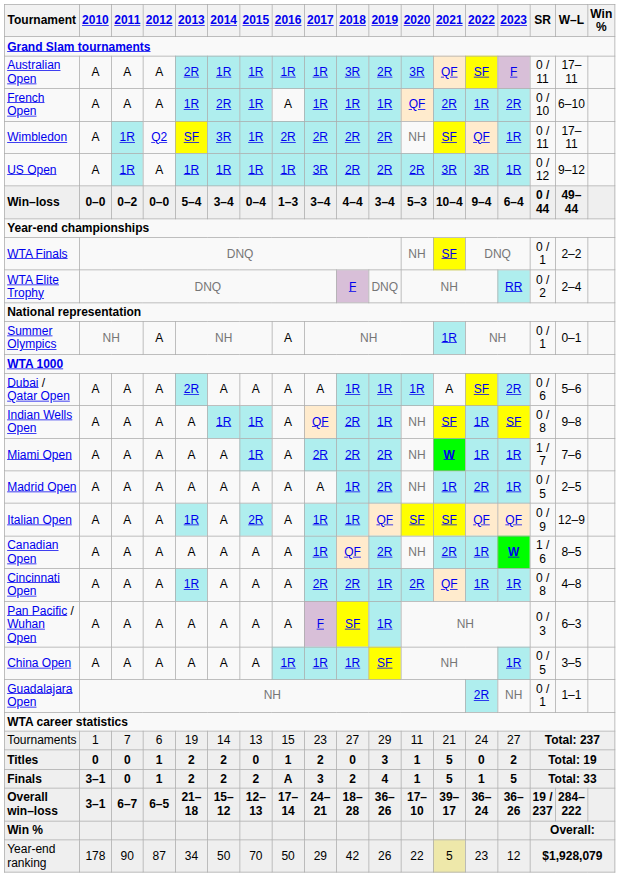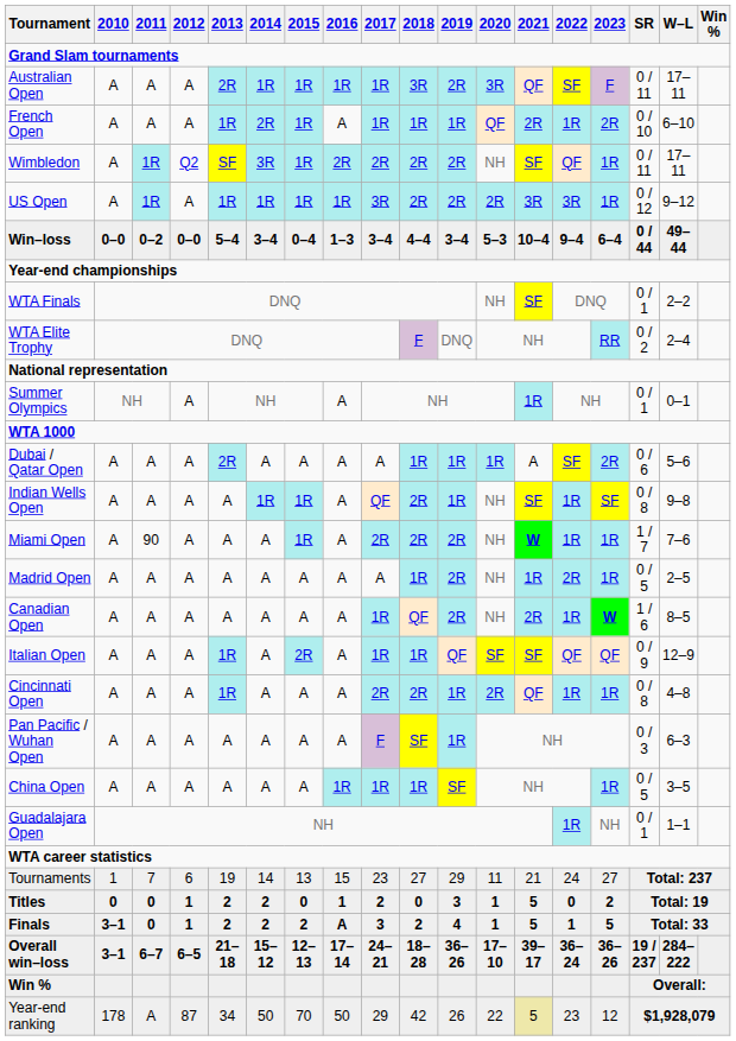 <table class=wikitable style=text-align:center>
 <tr>
 <th>Tournament</th>
 <th><a href='#'>2010</a></th>
 <th><a href='#'>2011</a></th>
 <th><a href='#'>2012</a></th>
 <th><a href='#'>2013</a></th>
 <th><a href='#'>2014</a></th>
 <th><a href='#'>2015</a></th>
 <th><a href='#'>2016</a></th>
 <th><a href='#'>2017</a></th>
 <th><a href='#'>2018</a></th>
 <th><a href='#'>2019</a></th>
 <th><a href='#'>2020</a></th>
 <th><a href='#'>2021</a></th>
 <th><a href='#'>2022</a></th>
 <th><a href='#'>2023</a></th>
 <th>SR</th>
 <th>W–L</th>
 <th>Win %</th>
 </tr>
 <tr>
 <td colspan="18" align="left"><strong><a href='#'>Grand Slam tournaments</a></strong></td>
 </tr>
 <tr>
 <td align=left><a href='#'>Australian Open</a></td>
 <td>A</td>
 <td>A</td>
 <td>A</td>
 <td bgcolor=afeeee><a href='#'>2R</a></td>
 <td bgcolor=afeeee><a href='#'>1R</a></td>
 <td bgcolor=afeeee><a href='#'>1R</a></td>
 <td bgcolor=afeeee><a href='#'>1R</a></td>
 <td bgcolor=afeeee><a href='#'>1R</a></td>
 <td bgcolor=afeeee><a href='#'>3R</a></td>
 <td bgcolor=afeeee><a href='#'>2R</a></td>
 <td bgcolor=afeeee><a href='#'>3R</a></td>
 <td bgcolor=ffebcd><a href='#'>QF</a></td>
 <td bgcolor=yellow><a href='#'>SF</a></td>
 <td bgcolor=thistle><a href='#'>F</a></td>
 <td>0 / 11</td>
 <td>17–11</td>
 <td></td>
 </tr>
 <tr>
 <td align=left><a href='#'>French Open</a></td>
 <td>A</td>
 <td>A</td>
 <td>A</td>
 <td bgcolor=afeeee><a href='#'>1R</a></td>
 <td bgcolor=afeeee><a href='#'>2R</a></td>
 <td bgcolor=afeeee><a href='#'>1R</a></td>
 <td>A</td>
 <td bgcolor=afeeee><a href='#'>1R</a></td>
 <td bgcolor=afeeee><a href='#'>1R</a></td>
 <td bgcolor=afeeee><a href='#'>1R</a></td>
 <td bgcolor=ffebcd><a href='#'>QF</a></td>
 <td bgcolor=afeeee><a href='#'>2R</a></td>
 <td bgcolor=afeeee><a href='#'>1R</a></td>
 <td bgcolor=afeeee><a href='#'>2R</a></td>
 <td>0 / 10</td>
 <td>6–10</td>
 <td></td>
 </tr>
 <tr>
 <td align=left><a href='#'>Wimbledon</a></td>
 <td>A</td>
 <td bgcolor=afeeee><a href='#'>1R</a></td>
 <td><a href='#'>Q2</a></td>
 <td bgcolor=yellow><a href='#'>SF</a></td>
 <td bgcolor=afeeee><a href='#'>3R</a></td>
 <td bgcolor=afeeee><a href='#'>1R</a></td>
 <td bgcolor=afeeee><a href='#'>2R</a></td>
 <td bgcolor=afeeee><a href='#'>2R</a></td>
 <td bgcolor=afeeee><a href='#'>2R</a></td>
 <td bgcolor=afeeee><a href='#'>2R</a></td>
 <td style=color:#767676>NH</td>
 <td bgcolor=yellow><a href='#'>SF</a></td>
 <td bgcolor=ffebcd><a href='#'>QF</a></td>
 <td bgcolor=afeeee><a href='#'>1R</a></td>
 <td>0 / 11</td>
 <td>17–11</td>
 <td></td>
 </tr>
 <tr>
 <td align=left><a href='#'>US Open</a></td>
 <td>A</td>
 <td bgcolor=afeeee><a href='#'>1R</a></td>
 <td>A</td>
 <td bgcolor=afeeee><a href='#'>1R</a></td>
 <td bgcolor=afeeee><a href='#'>1R</a></td>
 <td bgcolor=afeeee><a href='#'>1R</a></td>
 <td bgcolor=afeeee><a href='#'>1R</a></td>
 <td bgcolor=afeeee><a href='#'>3R</a></td>
 <td bgcolor=afeeee><a href='#'>2R</a></td>
 <td bgcolor=afeeee><a href='#'>2R</a></td>
 <td bgcolor=afeeee><a href='#'>2R</a></td>
 <td bgcolor=afeeee><a href='#'>3R</a></td>
 <td bgcolor=afeeee><a href='#'>3R</a></td>
 <td bgcolor=afeeee><a href='#'>1R</a></td>
 <td>0 / 12</td>
 <td>9–12</td>
 <td></td>
 </tr>
 <tr style=background:#efefef;font-weight:bold>
 <td style=text-align:left>Win–loss</td>
 <td>0–0</td>
 <td>0–2</td>
 <td>0–0</td>
 <td>5–4</td>
 <td>3–4</td>
 <td>0–4</td>
 <td>1–3</td>
 <td>3–4</td>
 <td>4–4</td>
 <td>3–4</td>
 <td>5–3</td>
 <td>10–4</td>
 <td>9–4</td>
 <td>6–4</td>
 <td>0 / 44</td>
 <td>49–44</td>
 <td></td>
 </tr>
 <tr>
 <td colspan="18" align="left"><strong>Year-end championships</strong></td>
 </tr>
 <tr>
 <td align=left><a href='#'>WTA Finals</a></td>
 <td style=color:#767676 colspan="10">DNQ</td>
 <td style=color:#767676>NH</td>
 <td bgcolor=yellow><a href='#'>SF</a></td>
 <td style=color:#767676 colspan="2">DNQ</td>
 <td>0 / 1</td>
 <td>2–2</td>
 <td></td>
 </tr>
 <tr>
 <td align="left"><a href='#'>WTA Elite Trophy</a></td>
 <td style=color:#767676 colspan="8">DNQ</td>
 <td bgcolor="thistle"><a href='#'>F</a></td>
 <td style=color:#767676>DNQ</td>
 <td colspan="3" style="color:#767676;">NH</td>
 <td bgcolor=afeeee><a href='#'>RR</a></td>
 <td>0 / 2</td>
 <td>2–4</td>
 <td></td>
 </tr>
 <tr>
 <td colspan="18" align="left"><strong>National representation</strong></td>
 </tr>
 <tr>
 <td align=left><a href='#'>Summer Olympics</a></td>
 <td style=color:#767676 colspan="2">NH</td>
 <td>A</td>
 <td style=color:#767676 colspan="3">NH</td>
 <td>A</td>
 <td style=color:#767676 colspan="4">NH</td>
 <td bgcolor=afeeee><a href='#'>1R</a></td>
 <td style=color:#767676 colspan="2">NH</td>
 <td>0 / 1</td>
 <td>0–1</td>
 <td></td>
 </tr>
 <tr>
 <td colspan="18" align="left"><strong><a href='#'>WTA 1000</a></strong></td>
 </tr>
 <tr>
 <td align=left><a href='#'>Dubai</a> / <a href='#'>Qatar Open</a></td>
 <td>A</td>
 <td>A</td>
 <td>A</td>
 <td bgcolor=afeeee><a href='#'>2R</a></td>
 <td>A</td>
 <td>A</td>
 <td>A</td>
 <td>A</td>
 <td bgcolor=afeeee><a href='#'>1R</a></td>
 <td bgcolor=afeeee><a href='#'>1R</a></td>
 <td bgcolor=afeeee><a href='#'>1R</a></td>
 <td>A</td>
 <td bgcolor=yellow><a href='#'>SF</a></td>
 <td bgcolor=afeeee><a href='#'>2R</a></td>
 <td>0 / 6</td>
 <td>5–6</td>
 <td></td>
 </tr>
 <tr>
 <td align=left><a href='#'>Indian Wells Open</a></td>
 <td>A</td>
 <td>A</td>
 <td>A</td>
 <td>A</td>
 <td bgcolor=afeeee><a href='#'>1R</a></td>
 <td bgcolor=afeeee><a href='#'>1R</a></td>
 <td>A</td>
 <td bgcolor=ffebcd><a href='#'>QF</a></td>
 <td bgcolor=afeeee><a href='#'>2R</a></td>
 <td bgcolor=afeeee><a href='#'>1R</a></td>
 <td style="color:#767676">NH</td>
 <td bgcolor=yellow><a href='#'>SF</a></td>
 <td bgcolor=afeeee><a href='#'>1R</a></td>
 <td bgcolor=yellow><a href='#'>SF</a></td>
 <td>0 / 8</td>
 <td>9–8</td>
 <td></td>
 </tr>
 <tr>
 <td align=left><a href='#'>Miami Open</a></td>
 <td>A</td>
-<td>A</td>
+<td>90</td>
 <td>A</td>
 <td>A</td>
 <td>A</td>
 <td bgcolor=afeeee><a href='#'>1R</a></td>
 <td>A</td>
 <td bgcolor=afeeee><a href='#'>2R</a></td>
 <td bgcolor=afeeee><a href='#'>2R</a></td>
 <td bgcolor=afeeee><a href='#'>2R</a></td>
 <td style="color:#767676">NH</td>
 <td bgcolor=lime><a href='#'><strong>W</strong></a></td>
 <td bgcolor=afeeee><a href='#'>1R</a></td>
 <td bgcolor=afeeee><a href='#'>1R</a></td>
 <td>1 / 7</td>
 <td>7–6</td>
 <td></td>
 </tr>
 <tr>
 <td align=left><a href='#'>Madrid Open</a></td>
 <td>A</td>
 <td>A</td>
 <td>A</td>
 <td>A</td>
 <td>A</td>
 <td>A</td>
 <td>A</td>
 <td>A</td>
 <td bgcolor=afeeee><a href='#'>1R</a></td>
 <td bgcolor=afeeee><a href='#'>2R</a></td>
 <td style="color:#767676">NH</td>
 <td bgcolor=afeeee><a href='#'>1R</a></td>
 <td bgcolor=afeeee><a href='#'>2R</a></td>
 <td bgcolor=afeeee><a href='#'>1R</a></td>
 <td>0 / 5</td>
 <td>2–5</td>
 <td></td>
 </tr>
 <tr>
+<td align=left><a href='#'>Canadian Open</a></td>
+<td>A</td>
+<td>A</td>
+<td>A</td>
+<td>A</td>
+<td>A</td>
+<td>A</td>
+<td>A</td>
+<td bgcolor=afeeee><a href='#'>1R</a></td>
+<td bgcolor=ffebcd><a href='#'>QF</a></td>
+<td bgcolor=afeeee><a href='#'>2R</a></td>
+<td style=color:#767676>NH</td>
+<td bgcolor=afeeee><a href='#'>2R</a></td>
+<td bgcolor=afeeee><a href='#'>1R</a></td>
+<td bgcolor="lime"><a href='#'><strong>W</strong></a></td>
+<td>1 / 6</td>
+<td>8–5</td>
+<td></td>
+</tr>
+<tr>
 <td align=left><a href='#'>Italian Open</a></td>
 <td>A</td>
 <td>A</td>
 <td>A</td>
 <td bgcolor=afeeee><a href='#'>1R</a></td>
 <td>A</td>
 <td bgcolor=afeeee><a href='#'>2R</a></td>
 <td>A</td>
 <td bgcolor=afeeee><a href='#'>1R</a></td>
 <td bgcolor=afeeee><a href='#'>1R</a></td>
 <td bgcolor=ffebcd><a href='#'>QF</a></td>
 <td bgcolor=yellow><a href='#'>SF</a></td>
 <td bgcolor=yellow><a href='#'>SF</a></td>
 <td bgcolor=ffebcd><a href='#'>QF</a></td>
 <td bgcolor=ffebcd><a href='#'>QF</a></td>
 <td>0 / 9</td>
 <td>12–9</td>
-<td></td>
-</tr>
-<tr>
-<td align=left><a href='#'>Canadian Open</a></td>
-<td>A</td>
-<td>A</td>
-<td>A</td>
-<td>A</td>
-<td>A</td>
-<td>A</td>
-<td>A</td>
-<td bgcolor=afeeee><a href='#'>1R</a></td>
-<td bgcolor=ffebcd><a href='#'>QF</a></td>
-<td bgcolor=afeeee><a href='#'>2R</a></td>
-<td style=color:#767676>NH</td>
-<td bgcolor=afeeee><a href='#'>2R</a></td>
-<td bgcolor=afeeee><a href='#'>1R</a></td>
-<td bgcolor="lime"><a href='#'><strong>W</strong></a></td>
-<td>1 / 6</td>
-<td>8–5</td>
 <td></td>
 </tr>
 <tr>
 <td align=left><a href='#'>Cincinnati Open</a></td>
 <td>A</td>
 <td>A</td>
 <td>A</td>
 <td bgcolor=afeeee><a href='#'>1R</a></td>
 <td>A</td>
 <td>A</td>
 <td>A</td>
 <td bgcolor=afeeee><a href='#'>2R</a></td>
 <td bgcolor=afeeee><a href='#'>2R</a></td>
 <td bgcolor=afeeee><a href='#'>1R</a></td>
 <td bgcolor=afeeee><a href='#'>2R</a></td>
 <td bgcolor=ffebcd><a href='#'>QF</a></td>
 <td bgcolor=afeeee><a href='#'>1R</a></td>
 <td bgcolor=afeeee><a href='#'>1R</a></td>
 <td>0 / 8</td>
 <td>4–8</td>
 <td></td>
 </tr>
 <tr>
 <td align=left><a href='#'>Pan Pacific</a> / <a href='#'>Wuhan Open</a></td>
 <td>A</td>
 <td>A</td>
 <td>A</td>
 <td>A</td>
 <td>A</td>
 <td>A</td>
 <td>A</td>
 <td bgcolor=thistle><a href='#'>F</a></td>
 <td bgcolor=yellow><a href='#'>SF</a></td>
 <td bgcolor=afeeee><a href='#'>1R</a></td>
 <td colspan="4" style="color:#767676">NH</td>
 <td>0 / 3</td>
 <td>6–3</td>
 <td></td>
 </tr>
 <tr>
 <td align=left><a href='#'>China Open</a></td>
 <td>A</td>
 <td>A</td>
 <td>A</td>
 <td>A</td>
 <td>A</td>
 <td>A</td>
 <td bgcolor=afeeee><a href='#'>1R</a></td>
 <td bgcolor=afeeee><a href='#'>1R</a></td>
 <td bgcolor=afeeee><a href='#'>1R</a></td>
 <td bgcolor=yellow><a href='#'>SF</a></td>
 <td colspan="3" style="color:#767676">NH</td>
 <td bgcolor=afeeee><a href='#'>1R</a></td>
 <td>0 / 5</td>
 <td>3–5</td>
 <td></td>
 </tr>
 <tr>
 <td align=left><a href='#'>Guadalajara Open</a></td>
 <td colspan="12"  style="color:#767676">NH</td>
-<td bgcolor=afeeee><a href='#'>2R</a></td>
+<td bgcolor=afeeee><a href='#'>1R</a></td>
 <td style="color:#767676">NH</td>
 <td>0 / 1</td>
 <td>1–1</td>
 <td></td>
 </tr>
 <tr>
 <td colspan="18" align="left"><strong>WTA career statistics</strong></td>
 </tr>
 <tr bgcolor=efefef>
 <td align=left>Tournaments</td>
 <td>1</td>
 <td>7</td>
 <td>6</td>
 <td>19</td>
 <td>14</td>
 <td>13</td>
 <td>15</td>
 <td>23</td>
 <td>27</td>
 <td>29</td>
 <td>11</td>
 <td>21</td>
 <td>24</td>
 <td>27</td>
 <td colspan="3"><strong>Total: 237</strong></td>
 </tr>
 <tr style=background:#efefef;font-weight:bold>
 <td align=left>Titles</td>
 <td>0</td>
 <td>0</td>
 <td>1</td>
 <td>2</td>
 <td>2</td>
 <td>0</td>
 <td>1</td>
 <td>2</td>
 <td>0</td>
 <td>3</td>
 <td>1</td>
 <td>5</td>
 <td>0</td>
 <td>2</td>
 <td colspan="3">Total: 19</td>
 </tr>
 <tr style=background:#efefef;font-weight:bold>
 <td align=left>Finals</td>
 <td>3–1</td>
 <td>0</td>
 <td>1</td>
 <td>2</td>
 <td>2</td>
 <td>2</td>
 <td>A</td>
 <td>3</td>
 <td>2</td>
 <td>4</td>
 <td>1</td>
 <td>5</td>
 <td>1</td>
 <td>5</td>
 <td colspan="3">Total: 33</td>
 </tr>
 <tr style=background:#efefef;font-weight:bold>
 <td align=left>Overall win–loss</td>
 <td>3–1</td>
 <td>6–7</td>
 <td>6–5</td>
 <td>21–18</td>
 <td>15–12</td>
 <td>12–13</td>
 <td>17–14</td>
 <td>24–21</td>
 <td>18–28</td>
 <td>36–26</td>
 <td>17–10</td>
 <td>39–17</td>
 <td>36–24</td>
 <td>36–26</td>
 <td>19 / 237</td>
 <td>284–222</td>
 <td></td>
 </tr>
 <tr style=background:#efefef;font-weight:bold>
 <td align=left>Win %</td>
 <td></td>
 <td></td>
 <td></td>
 <td></td>
 <td></td>
 <td></td>
 <td></td>
 <td></td>
 <td></td>
 <td></td>
 <td></td>
 <td></td>
 <td></td>
 <td></td>
 <td colspan="3">Overall: </td>
 </tr>
 <tr style=background:#efefef>
 <td align=left>Year-end ranking</td>
 <td>178</td>
-<td>90</td>
+<td>A</td>
 <td>87</td>
 <td>34</td>
 <td>50</td>
 <td>70</td>
 <td>50</td>
 <td>29</td>
 <td>42</td>
 <td>26</td>
 <td>22</td>
 <td style=background:#eee8aa>5</td>
 <td>23</td>
 <td>12</td>
 <td colspan="3"><strong>$1,928,079</strong></td>
 </tr>
 </table>
